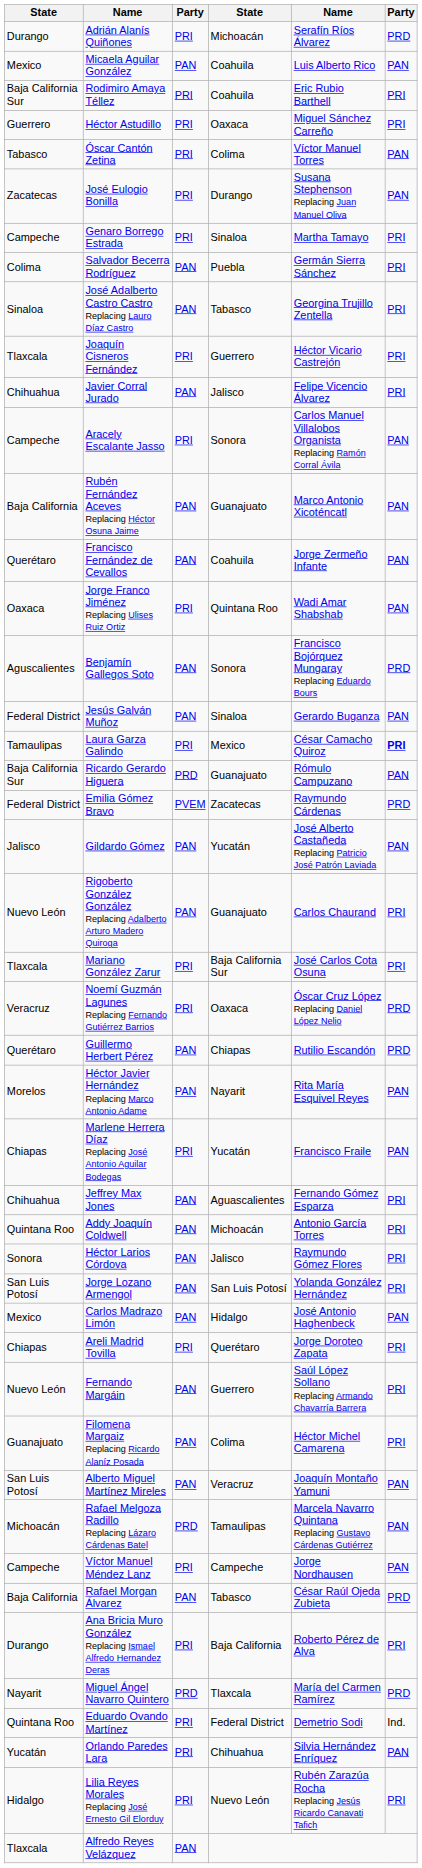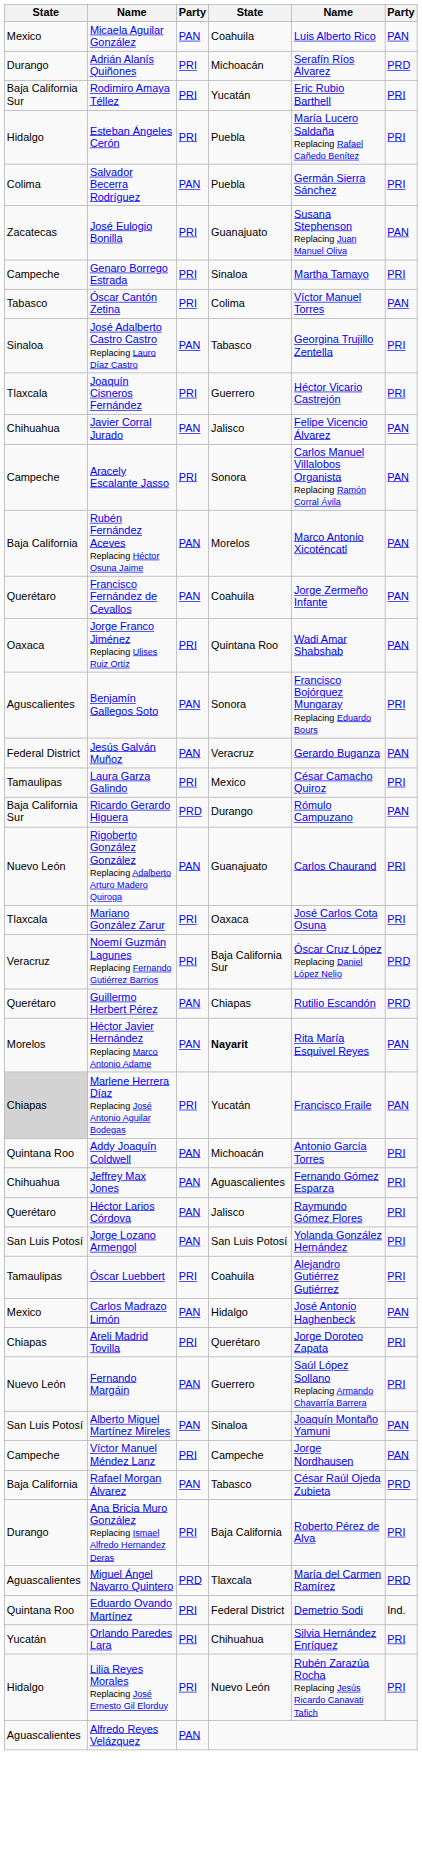 <table class="wikitable">
 <tr>
 <th>State</th>
 <th>Name</th>
 <th>Party</th>
 <th>State</th>
 <th>Name</th>
 <th>Party</th>
 </tr>
 <tr>
+<td>Mexico</td>
+<td><a href='#'>Micaela Aguilar González</a></td>
+<td><a href='#'>PAN</a></td>
+<td>Coahuila</td>
+<td><a href='#'>Luis Alberto Rico</a></td>
+<td><a href='#'>PAN</a></td>
+</tr>
+<tr>
 <td>Durango</td>
 <td><a href='#'>Adrián Alanís Quiñones</a></td>
 <td><a href='#'>PRI</a></td>
 <td>Michoacán</td>
 <td><a href='#'>Serafín Ríos Álvarez</a></td>
 <td><a href='#'>PRD</a></td>
 </tr>
 <tr>
-<td>Mexico</td>
-<td><a href='#'>Micaela Aguilar González</a></td>
-<td><a href='#'>PAN</a></td>
-<td>Coahuila</td>
-<td><a href='#'>Luis Alberto Rico</a></td>
-<td><a href='#'>PAN</a></td>
-</tr>
-<tr>
 <td>Baja California Sur</td>
 <td><a href='#'>Rodimiro Amaya Téllez</a></td>
 <td><a href='#'>PRI</a></td>
-<td>Coahuila</td>
+<td>Yucatán</td>
 <td><a href='#'>Eric Rubio Barthell</a></td>
 <td><a href='#'>PRI</a></td>
 </tr>
 <tr>
-<td>Guerrero</td>
-<td><a href='#'>Héctor Astudillo</a></td>
+<td>Hidalgo</td>
+<td><a href='#'>Esteban Ángeles Cerón</a></td>
 <td><a href='#'>PRI</a></td>
-<td>Oaxaca</td>
-<td><a href='#'>Miguel Sánchez Carreño</a></td>
+<td>Puebla</td>
+<td><a href='#'>María Lucero Saldaña</a><br><small>Replacing <a href='#'>Rafael Cañedo Benítez</a></small><br></td>
 <td><a href='#'>PRI</a></td>
 </tr>
 <tr>
-<td>Tabasco</td>
-<td><a href='#'>Óscar Cantón Zetina</a></td>
+<td>Colima</td>
+<td><a href='#'>Salvador Becerra Rodríguez</a></td>
+<td><a href='#'>PAN</a></td>
+<td>Puebla</td>
+<td><a href='#'>Germán Sierra Sánchez</a></td>
 <td><a href='#'>PRI</a></td>
-<td>Colima</td>
-<td><a href='#'>Víctor Manuel Torres</a></td>
-<td><a href='#'>PAN</a></td>
 </tr>
 <tr>
 <td>Zacatecas</td>
 <td><a href='#'>José Eulogio Bonilla</a></td>
 <td><a href='#'>PRI</a></td>
-<td>Durango</td>
+<td>Guanajuato</td>
 <td><a href='#'>Susana Stephenson</a><br><small>Replacing <a href='#'>Juan Manuel Oliva</a></small><br></td>
 <td><a href='#'>PAN</a></td>
 </tr>
 <tr>
 <td>Campeche</td>
 <td><a href='#'>Genaro Borrego Estrada</a></td>
 <td><a href='#'>PRI</a></td>
 <td>Sinaloa</td>
 <td><a href='#'>Martha Tamayo</a></td>
 <td><a href='#'>PRI</a></td>
 </tr>
 <tr>
+<td>Tabasco</td>
+<td><a href='#'>Óscar Cantón Zetina</a></td>
+<td><a href='#'>PRI</a></td>
 <td>Colima</td>
-<td><a href='#'>Salvador Becerra Rodríguez</a></td>
+<td><a href='#'>Víctor Manuel Torres</a></td>
 <td><a href='#'>PAN</a></td>
-<td>Puebla</td>
-<td><a href='#'>Germán Sierra Sánchez</a></td>
-<td><a href='#'>PRI</a></td>
 </tr>
 <tr>
 <td>Sinaloa</td>
 <td><a href='#'>José Adalberto Castro Castro</a><br><small>Replacing <a href='#'>Lauro Díaz Castro</a></small><br></td>
 <td><a href='#'>PAN</a></td>
 <td>Tabasco</td>
 <td><a href='#'>Georgina Trujillo Zentella</a></td>
 <td><a href='#'>PRI</a></td>
 </tr>
 <tr>
 <td>Tlaxcala</td>
 <td><a href='#'>Joaquín Cisneros Fernández</a></td>
 <td><a href='#'>PRI</a></td>
 <td>Guerrero</td>
 <td><a href='#'>Héctor Vicario Castrejón</a></td>
 <td><a href='#'>PRI</a></td>
 </tr>
 <tr>
 <td>Chihuahua</td>
 <td><a href='#'>Javier Corral Jurado</a></td>
 <td><a href='#'>PAN</a></td>
 <td>Jalisco</td>
 <td><a href='#'>Felipe Vicencio Álvarez</a></td>
-<td><a href='#'>PRI</a></td>
+<td><a href='#'>PAN</a></td>
 </tr>
 <tr>
 <td>Campeche</td>
 <td><a href='#'>Aracely Escalante Jasso</a></td>
 <td><a href='#'>PRI</a></td>
 <td>Sonora</td>
 <td><a href='#'>Carlos Manuel Villalobos Organista</a><br><small>Replacing <a href='#'>Ramón Corral Ávila</a></small></td>
 <td><a href='#'>PAN</a></td>
 </tr>
 <tr>
 <td>Baja California</td>
 <td><a href='#'>Rubén Fernández Aceves</a><br><small>Replacing <a href='#'>Héctor Osuna Jaime</a></small><br></td>
 <td><a href='#'>PAN</a></td>
-<td>Guanajuato</td>
+<td>Morelos</td>
 <td><a href='#'>Marco Antonio Xicoténcatl</a></td>
 <td><a href='#'>PAN</a></td>
 </tr>
 <tr>
 <td>Querétaro</td>
 <td><a href='#'>Francisco Fernández de Cevallos</a></td>
 <td><a href='#'>PAN</a></td>
 <td>Coahuila</td>
 <td><a href='#'>Jorge Zermeño Infante</a></td>
 <td><a href='#'>PAN</a></td>
 </tr>
 <tr>
 <td>Oaxaca</td>
 <td><a href='#'>Jorge Franco Jiménez</a><br><small>Replacing <a href='#'>Ulises Ruiz Ortiz</a></small><br></td>
 <td><a href='#'>PRI</a></td>
 <td>Quintana Roo</td>
 <td><a href='#'>Wadi Amar Shabshab</a></td>
 <td><a href='#'>PAN</a></td>
 </tr>
 <tr>
 <td>Aguscalientes</td>
 <td><a href='#'>Benjamín Gallegos Soto</a></td>
 <td><a href='#'>PAN</a></td>
 <td>Sonora</td>
 <td><a href='#'>Francisco Bojórquez Mungaray</a><br><small>Replacing <a href='#'>Eduardo Bours</a></small><br></td>
-<td><a href='#'>PRD</a></td>
+<td><a href='#'>PRI</a></td>
 </tr>
 <tr>
 <td>Federal District</td>
 <td><a href='#'>Jesús Galván Muñoz</a></td>
 <td><a href='#'>PAN</a></td>
-<td>Sinaloa</td>
+<td>Veracruz</td>
 <td><a href='#'>Gerardo Buganza</a></td>
 <td><a href='#'>PAN</a></td>
 </tr>
 <tr>
 <td>Tamaulipas</td>
 <td><a href='#'>Laura Garza Galindo</a></td>
 <td><a href='#'>PRI</a></td>
 <td>Mexico</td>
 <td><a href='#'>César Camacho Quiroz</a></td>
-<td><strong><a href='#'>PRI</a></strong></td>
+<td><a href='#'>PRI</a></td>
 </tr>
 <tr>
 <td>Baja California Sur</td>
 <td><a href='#'>Ricardo Gerardo Higuera</a></td>
 <td><a href='#'>PRD</a></td>
-<td>Guanajuato</td>
+<td>Durango</td>
 <td><a href='#'>Rómulo Campuzano</a></td>
-<td><a href='#'>PAN</a></td>
-</tr>
-<tr>
-<td>Federal District</td>
-<td><a href='#'>Emilia Gómez Bravo</a></td>
-<td><a href='#'>PVEM</a></td>
-<td>Zacatecas</td>
-<td><a href='#'>Raymundo Cárdenas</a></td>
-<td><a href='#'>PRD</a></td>
-</tr>
-<tr>
-<td>Jalisco</td>
-<td><a href='#'>Gildardo Gómez</a></td>
-<td><a href='#'>PAN</a></td>
-<td>Yucatán</td>
-<td><a href='#'>José Alberto Castañeda</a><br><small>Replacing <a href='#'>Patricio José Patrón Laviada</a></small><br></td>
 <td><a href='#'>PAN</a></td>
 </tr>
 <tr>
 <td>Nuevo León</td>
 <td><a href='#'>Rigoberto González González</a><br><small>Replacing <a href='#'>Adalberto Arturo Madero Quiroga</a></small><br></td>
 <td><a href='#'>PAN</a></td>
 <td>Guanajuato</td>
 <td><a href='#'>Carlos Chaurand</a></td>
 <td><a href='#'>PRI</a></td>
 </tr>
 <tr>
 <td>Tlaxcala</td>
 <td><a href='#'>Mariano González Zarur</a></td>
 <td><a href='#'>PRI</a></td>
-<td>Baja California Sur</td>
+<td>Oaxaca</td>
 <td><a href='#'>José Carlos Cota Osuna</a></td>
 <td><a href='#'>PRI</a></td>
 </tr>
 <tr>
 <td>Veracruz</td>
 <td><a href='#'>Noemí Guzmán Lagunes</a><br><small>Replacing <a href='#'>Fernando Gutiérrez Barrios</a></small><br></td>
 <td><a href='#'>PRI</a></td>
-<td>Oaxaca</td>
+<td>Baja California Sur</td>
 <td><a href='#'>Óscar Cruz López</a><br><small>Replacing <a href='#'>Daniel López Nelio</a></small><br></td>
 <td><a href='#'>PRD</a></td>
 </tr>
 <tr>
 <td>Querétaro</td>
 <td><a href='#'>Guillermo Herbert Pérez</a></td>
 <td><a href='#'>PAN</a></td>
 <td>Chiapas</td>
 <td><a href='#'>Rutilio Escandón</a></td>
 <td><a href='#'>PRD</a></td>
 </tr>
 <tr>
 <td>Morelos</td>
 <td><a href='#'>Héctor Javier Hernández</a><br><small>Replacing <a href='#'>Marco Antonio Adame</a></small><br></td>
 <td><a href='#'>PAN</a></td>
-<td>Nayarit</td>
+<td><strong>Nayarit</strong></td>
 <td><a href='#'>Rita María Esquivel Reyes</a></td>
 <td><a href='#'>PAN</a></td>
 </tr>
 <tr>
-<td>Chiapas</td>
+<td style="background: lightgrey;">Chiapas</td>
 <td><a href='#'>Marlene Herrera Díaz</a><br><small>Replacing <a href='#'>José Antonio Aguilar Bodegas</a></small><br></td>
 <td><a href='#'>PRI</a></td>
 <td>Yucatán</td>
 <td><a href='#'>Francisco Fraile</a></td>
 <td><a href='#'>PAN</a></td>
+</tr>
+<tr>
+<td>Quintana Roo</td>
+<td><a href='#'>Addy Joaquín Coldwell</a></td>
+<td><a href='#'>PAN</a></td>
+<td>Michoacán</td>
+<td><a href='#'>Antonio García Torres</a></td>
+<td><a href='#'>PRI</a></td>
 </tr>
 <tr>
 <td>Chihuahua</td>
 <td><a href='#'>Jeffrey Max Jones</a></td>
 <td><a href='#'>PAN</a></td>
 <td>Aguascalientes</td>
 <td><a href='#'>Fernando Gómez Esparza</a></td>
 <td><a href='#'>PRI</a></td>
 </tr>
 <tr>
-<td>Quintana Roo</td>
-<td><a href='#'>Addy Joaquín Coldwell</a></td>
-<td><a href='#'>PAN</a></td>
-<td>Michoacán</td>
-<td><a href='#'>Antonio García Torres</a></td>
-<td><a href='#'>PRI</a></td>
-</tr>
-<tr>
-<td>Sonora</td>
+<td>Querétaro</td>
 <td><a href='#'>Héctor Larios Córdova</a></td>
 <td><a href='#'>PAN</a></td>
 <td>Jalisco</td>
 <td><a href='#'>Raymundo Gómez Flores</a></td>
 <td><a href='#'>PRI</a></td>
 </tr>
 <tr>
 <td>San Luis Potosí</td>
 <td><a href='#'>Jorge Lozano Armengol</a></td>
 <td><a href='#'>PAN</a></td>
 <td>San Luis Potosí</td>
 <td><a href='#'>Yolanda González Hernández</a></td>
+<td><a href='#'>PRI</a></td>
+</tr>
+<tr>
+<td>Tamaulipas</td>
+<td><a href='#'>Óscar Luebbert</a></td>
+<td><a href='#'>PRI</a></td>
+<td>Coahuila</td>
+<td><a href='#'>Alejandro Gutiérrez Gutiérrez</a></td>
 <td><a href='#'>PRI</a></td>
 </tr>
 <tr>
 <td>Mexico</td>
 <td><a href='#'>Carlos Madrazo Limón</a></td>
 <td><a href='#'>PAN</a></td>
 <td>Hidalgo</td>
 <td><a href='#'>José Antonio Haghenbeck</a></td>
 <td><a href='#'>PAN</a></td>
 </tr>
 <tr>
 <td>Chiapas</td>
 <td><a href='#'>Areli Madrid Tovilla</a></td>
 <td><a href='#'>PRI</a></td>
 <td>Querétaro</td>
 <td><a href='#'>Jorge Doroteo Zapata</a></td>
 <td><a href='#'>PRI</a></td>
 </tr>
 <tr>
 <td>Nuevo León</td>
 <td><a href='#'>Fernando Margáin</a></td>
 <td><a href='#'>PAN</a></td>
 <td>Guerrero</td>
 <td><a href='#'>Saúl López Sollano</a><br><small>Replacing <a href='#'>Armando Chavarría Barrera</a></small><br></td>
 <td><a href='#'>PRI</a></td>
 </tr>
 <tr>
-<td>Guanajuato</td>
-<td><a href='#'>Filomena Margaiz</a><br><small>Replacing <a href='#'>Ricardo Alaníz Posada</a></small><br></td>
-<td><a href='#'>PAN</a></td>
-<td>Colima</td>
-<td><a href='#'>Héctor Michel Camarena</a></td>
-<td><a href='#'>PRI</a></td>
-</tr>
-<tr>
 <td>San Luis Potosí</td>
 <td><a href='#'>Alberto Miguel Martínez Mireles</a></td>
 <td><a href='#'>PAN</a></td>
-<td>Veracruz</td>
+<td>Sinaloa</td>
 <td><a href='#'>Joaquín Montaño Yamuni</a></td>
-<td><a href='#'>PAN</a></td>
-</tr>
-<tr>
-<td>Michoacán</td>
-<td><a href='#'>Rafael Melgoza Radillo</a><br><small>Replacing <a href='#'>Lázaro Cárdenas Batel</a></small><br></td>
-<td><a href='#'>PRD</a></td>
-<td>Tamaulipas</td>
-<td><a href='#'>Marcela Navarro Quintana</a><br><small>Replacing <a href='#'>Gustavo Cárdenas Gutiérrez</a></small><br></td>
 <td><a href='#'>PAN</a></td>
 </tr>
 <tr>
 <td>Campeche</td>
 <td><a href='#'>Víctor Manuel Méndez Lanz</a></td>
 <td><a href='#'>PRI</a></td>
 <td>Campeche</td>
 <td><a href='#'>Jorge Nordhausen</a></td>
 <td><a href='#'>PAN</a></td>
 </tr>
 <tr>
 <td>Baja California</td>
 <td><a href='#'>Rafael Morgan Álvarez</a></td>
 <td><a href='#'>PAN</a></td>
 <td>Tabasco</td>
 <td><a href='#'>César Raúl Ojeda Zubieta</a></td>
 <td><a href='#'>PRD</a></td>
 </tr>
 <tr>
 <td>Durango</td>
 <td><a href='#'>Ana Bricia Muro González</a><br><small>Replacing <a href='#'>Ismael Alfredo Hernandez Deras</a></small><br></td>
 <td><a href='#'>PRI</a></td>
 <td>Baja California</td>
 <td><a href='#'>Roberto Pérez de Alva</a></td>
 <td><a href='#'>PRI</a></td>
 </tr>
 <tr>
-<td>Nayarit</td>
+<td>Aguascalientes</td>
 <td><a href='#'>Miguel Ángel Navarro Quintero</a></td>
 <td><a href='#'>PRD</a></td>
 <td>Tlaxcala</td>
 <td><a href='#'>María del Carmen Ramírez</a></td>
 <td><a href='#'>PRD</a></td>
 </tr>
 <tr>
 <td>Quintana Roo</td>
 <td><a href='#'>Eduardo Ovando Martínez</a></td>
 <td><a href='#'>PRI</a></td>
 <td>Federal District</td>
 <td><a href='#'>Demetrio Sodi</a></td>
 <td>Ind.</td>
 </tr>
 <tr>
 <td>Yucatán</td>
 <td><a href='#'>Orlando Paredes Lara</a></td>
 <td><a href='#'>PRI</a></td>
 <td>Chihuahua</td>
 <td><a href='#'>Silvia Hernández Enríquez</a></td>
-<td><a href='#'>PAN</a></td>
+<td><a href='#'>PRI</a></td>
 </tr>
 <tr>
 <td>Hidalgo</td>
 <td><a href='#'>Lilia Reyes Morales</a><br><small>Replacing <a href='#'>José Ernesto Gil Elorduy</a></small><br></td>
 <td><a href='#'>PRI</a></td>
 <td>Nuevo León</td>
 <td><a href='#'>Rubén Zarazúa Rocha</a><br><small>Replacing <a href='#'>Jesús Ricardo Canavati Tafich</a></small><br></td>
 <td><a href='#'>PRI</a></td>
 </tr>
 <tr>
-<td>Tlaxcala</td>
+<td>Aguascalientes</td>
 <td><a href='#'>Alfredo Reyes Velázquez</a></td>
 <td><a href='#'>PAN</a></td>
 </tr>
 </table>
